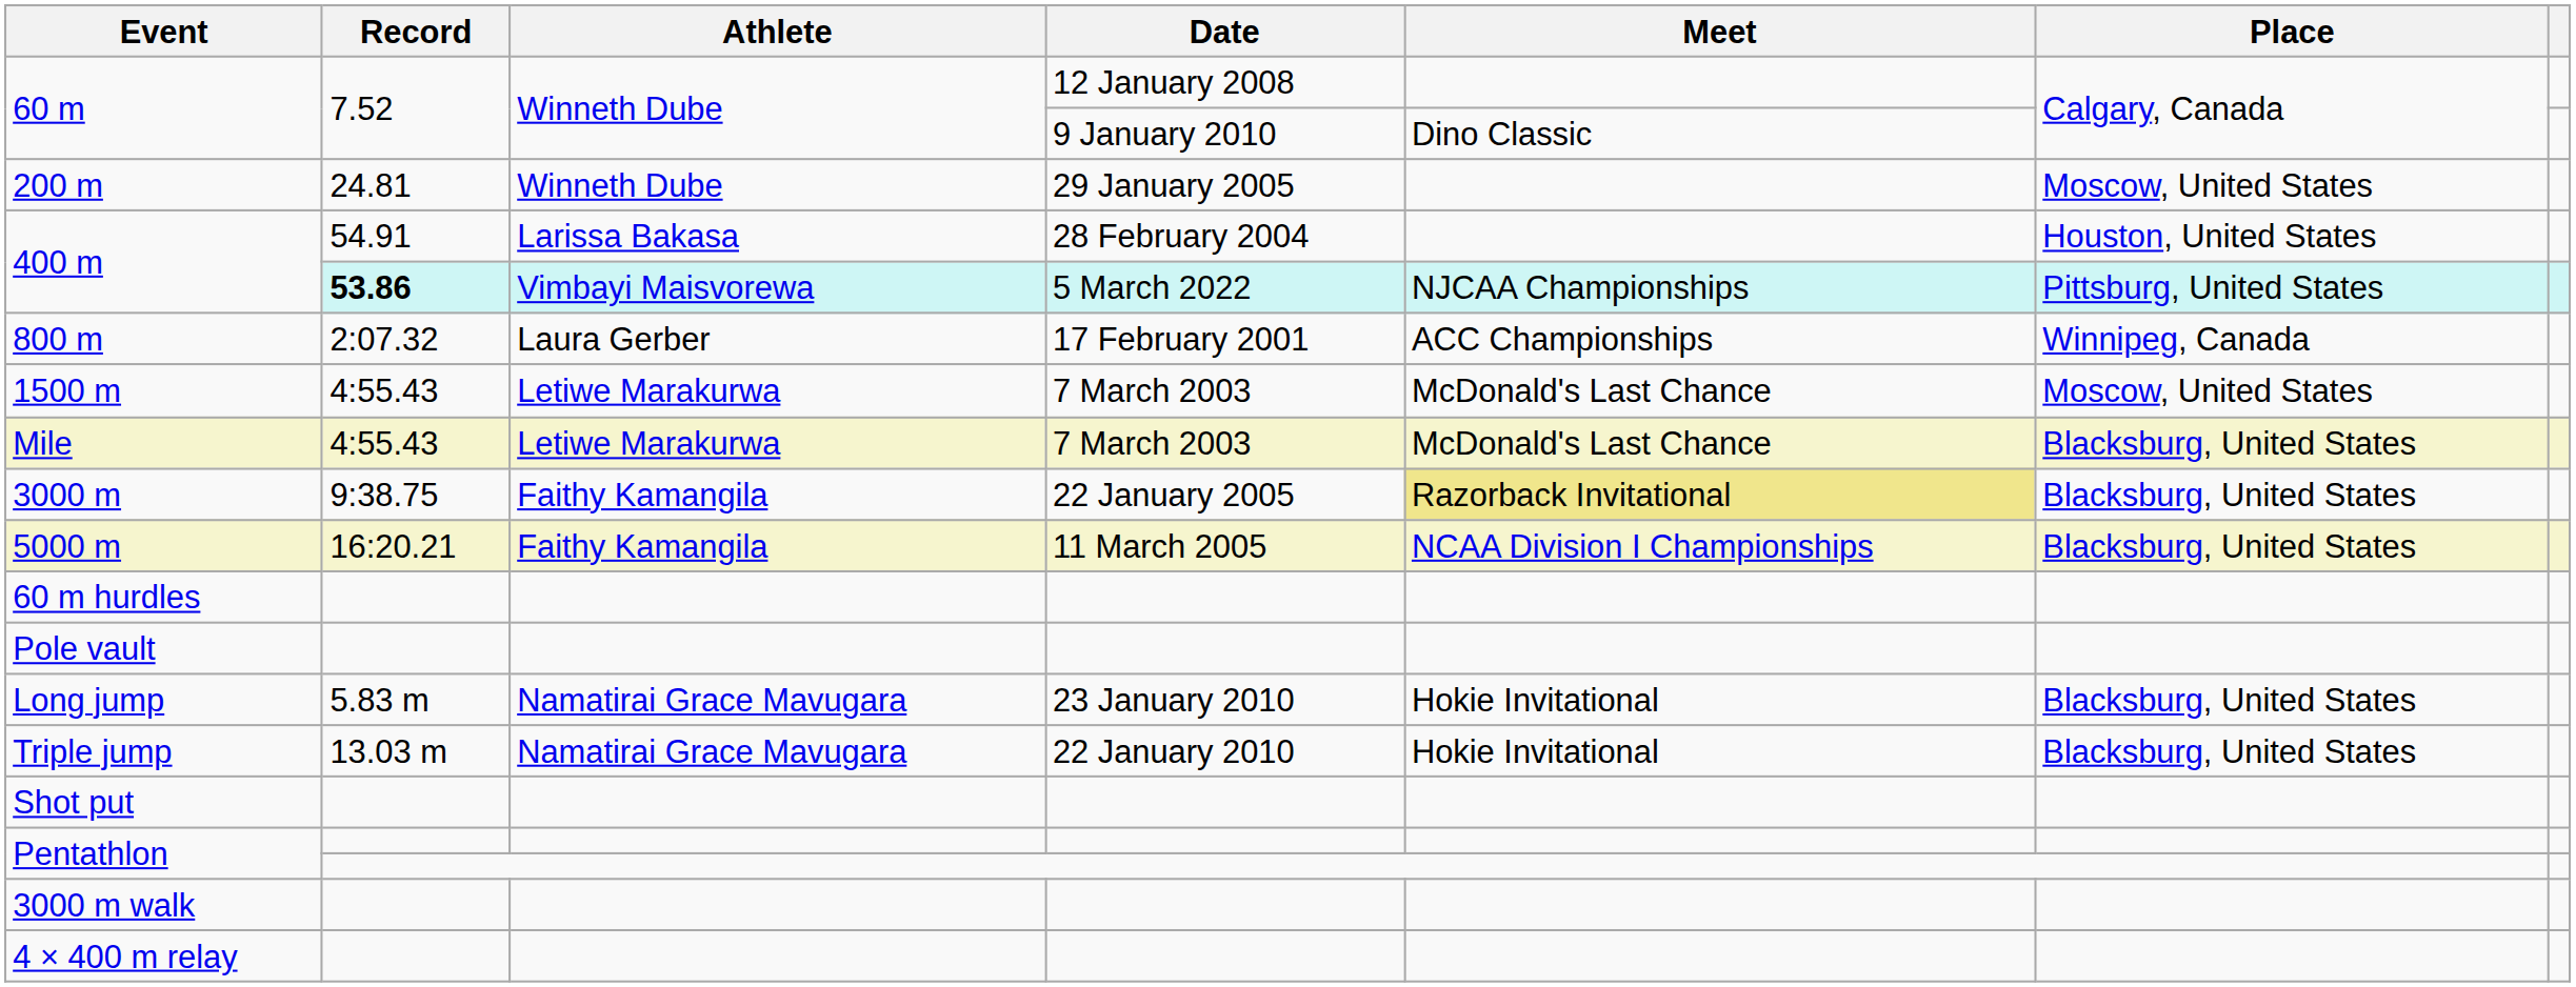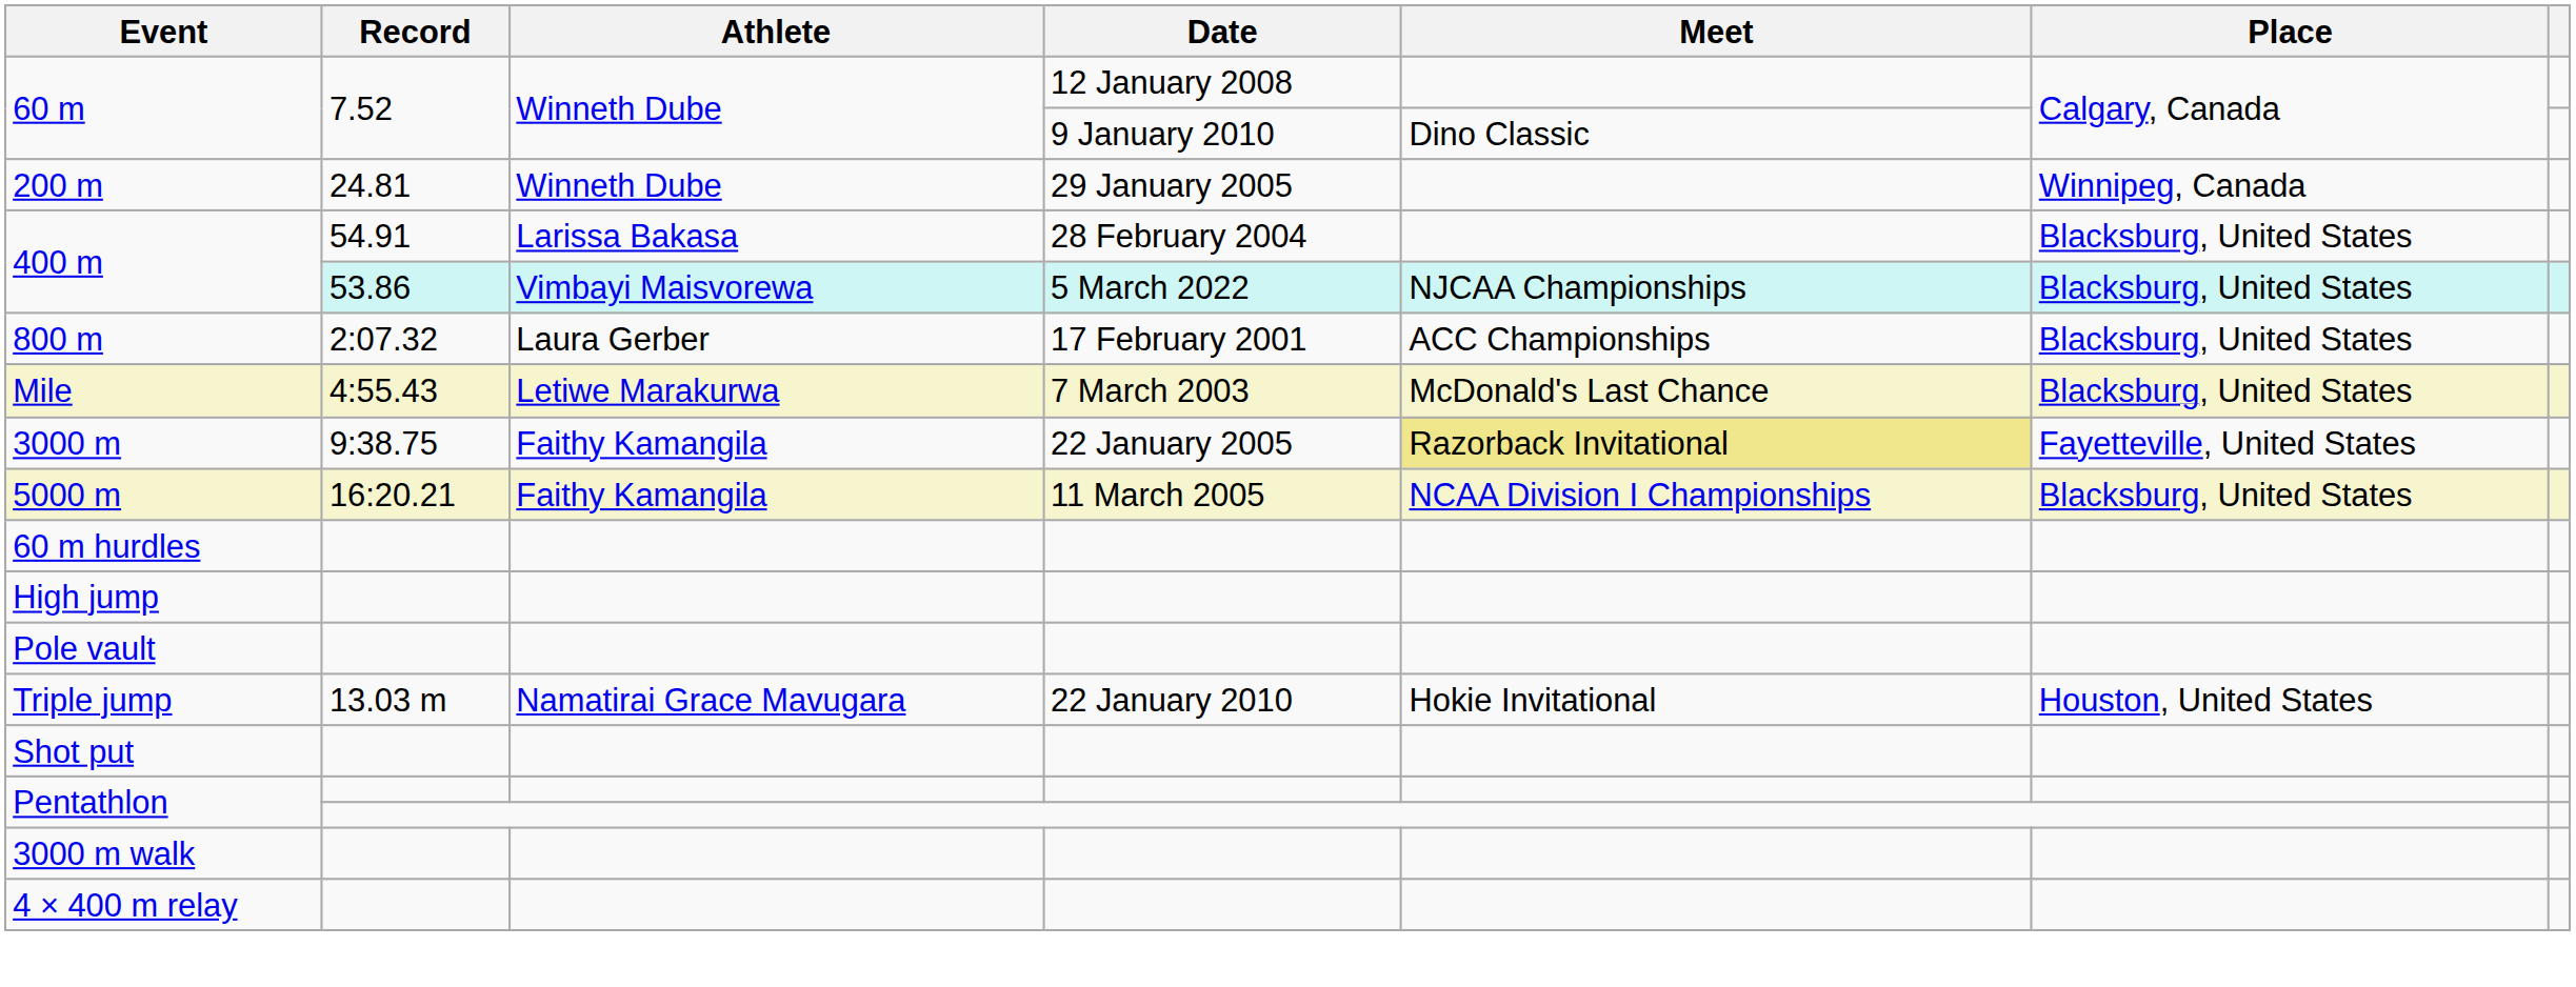 <table class="wikitable" style="font-size:95%; width: 95%;">
 <tr>
 <th>Event</th>
 <th>Record</th>
 <th>Athlete</th>
 <th>Date</th>
 <th>Meet</th>
 <th>Place</th>
 <th></th>
 </tr>
 <tr>
 <td rowspan=2><a href='#'>60 m</a></td>
 <td rowspan=2>7.52</td>
 <td rowspan=2><a href='#'>Winneth Dube</a></td>
 <td>12 January 2008</td>
 <td></td>
 <td rowspan=2><a href='#'>Calgary</a>, Canada</td>
 <td></td>
 </tr>
 <tr>
 <td>9 January 2010</td>
 <td>Dino Classic</td>
 <td></td>
 </tr>
 <tr>
 <td><a href='#'>200 m</a></td>
 <td>24.81</td>
 <td><a href='#'>Winneth Dube</a></td>
 <td>29 January 2005</td>
 <td></td>
-<td><a href='#'>Moscow</a>, United States</td>
+<td><a href='#'>Winnipeg</a>, Canada</td>
 <td></td>
 </tr>
 <tr>
 <td rowspan=2><a href='#'>400 m</a></td>
 <td>54.91</td>
 <td><a href='#'>Larissa Bakasa</a></td>
 <td>28 February 2004</td>
 <td></td>
-<td><a href='#'>Houston</a>, United States</td>
+<td><a href='#'>Blacksburg</a>, United States</td>
 <td></td>
 </tr>
 <tr bgcolor=#CEF6F5>
-<td><strong>53.86</strong></td>
+<td>53.86</td>
 <td><a href='#'>Vimbayi Maisvorewa</a></td>
 <td>5 March 2022</td>
 <td>NJCAA Championships</td>
-<td><a href='#'>Pittsburg</a>, United States</td>
+<td><a href='#'>Blacksburg</a>, United States</td>
 <td></td>
 </tr>
 <tr>
 <td><a href='#'>800 m</a></td>
 <td>2:07.32</td>
 <td>Laura Gerber</td>
 <td>17 February 2001</td>
 <td>ACC Championships</td>
-<td><a href='#'>Winnipeg</a>, Canada</td>
-<td></td>
-</tr>
-<tr>
-<td><a href='#'>1500 m</a></td>
-<td>4:55.43 </td>
-<td><a href='#'>Letiwe Marakurwa</a></td>
-<td>7 March 2003</td>
-<td>McDonald's Last Chance</td>
-<td><a href='#'>Moscow</a>, United States</td>
+<td><a href='#'>Blacksburg</a>, United States</td>
 <td></td>
 </tr>
 <tr style="background:#f6F5CE;">
 <td><a href='#'>Mile</a></td>
 <td>4:55.43 </td>
 <td><a href='#'>Letiwe Marakurwa</a></td>
 <td>7 March 2003</td>
 <td>McDonald's Last Chance</td>
 <td><a href='#'>Blacksburg</a>, United States</td>
 <td></td>
 </tr>
 <tr>
 <td><a href='#'>3000 m</a></td>
 <td>9:38.75</td>
 <td><a href='#'>Faithy Kamangila</a></td>
 <td>22 January 2005</td>
 <td style="background: khaki;">Razorback Invitational</td>
-<td><a href='#'>Blacksburg</a>, United States</td>
+<td><a href='#'>Fayetteville</a>, United States</td>
 <td></td>
 </tr>
 <tr style="background:#f6F5CE;">
 <td><a href='#'>5000 m</a></td>
 <td>16:20.21</td>
 <td><a href='#'>Faithy Kamangila</a></td>
 <td>11 March 2005</td>
 <td><a href='#'>NCAA Division I Championships</a></td>
 <td><a href='#'>Blacksburg</a>, United States</td>
 <td></td>
 </tr>
 <tr>
 <td><a href='#'>60 m hurdles</a></td>
 <td></td>
 <td></td>
 <td></td>
 <td></td>
 <td></td>
 <td></td>
 </tr>
 <tr>
+<td><a href='#'>High jump</a></td>
+<td></td>
+<td></td>
+<td></td>
+<td></td>
+<td></td>
+<td></td>
+</tr>
+<tr>
 <td><a href='#'>Pole vault</a></td>
 <td></td>
 <td></td>
 <td></td>
 <td></td>
 <td></td>
 <td></td>
 </tr>
 <tr>
-<td><a href='#'>Long jump</a></td>
-<td>5.83 m</td>
-<td><a href='#'>Namatirai Grace Mavugara</a></td>
-<td>23 January 2010</td>
-<td>Hokie Invitational</td>
-<td><a href='#'>Blacksburg</a>, United States</td>
-<td></td>
-</tr>
-<tr>
 <td><a href='#'>Triple jump</a></td>
 <td>13.03 m </td>
 <td><a href='#'>Namatirai Grace Mavugara</a></td>
 <td>22 January 2010</td>
 <td>Hokie Invitational</td>
-<td><a href='#'>Blacksburg</a>, United States</td>
+<td><a href='#'>Houston</a>, United States</td>
 <td></td>
 </tr>
 <tr>
 <td><a href='#'>Shot put</a></td>
 <td></td>
 <td></td>
 <td></td>
 <td></td>
 <td></td>
 <td></td>
 </tr>
 <tr>
 <td rowspan=2><a href='#'>Pentathlon</a></td>
 <td></td>
 <td></td>
 <td></td>
 <td></td>
 <td></td>
 <td></td>
 </tr>
 <tr>
 <td colspan=5></td>
 <td></td>
 </tr>
 <tr>
 <td><a href='#'>3000 m walk</a></td>
 <td></td>
 <td></td>
 <td></td>
 <td></td>
 <td></td>
 <td></td>
 </tr>
 <tr>
 <td><a href='#'>4 × 400 m relay</a></td>
 <td></td>
 <td></td>
 <td></td>
 <td></td>
 <td></td>
 <td></td>
 </tr>
 </table>
